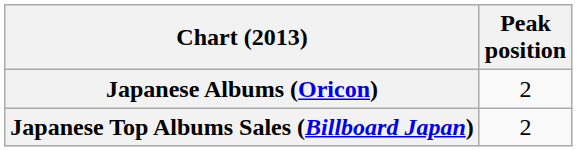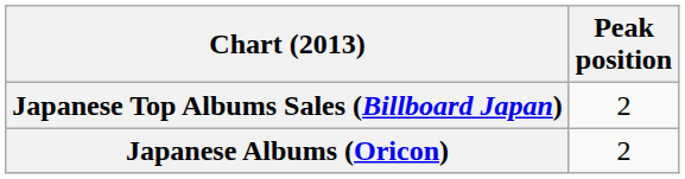 <table class="wikitable sortable plainrowheaders" style="text-align:center">
 <tr>
 <th scope="col">Chart (2013)</th>
 <th scope="col">Peak<br>position</th>
 </tr>
 <tr>
+<th scope="row">Japanese Top Albums Sales (<em><a href='#'>Billboard Japan</a></em>)</th>
+<td>2</td>
+</tr>
+<tr>
 <th scope="row">Japanese Albums (<a href='#'>Oricon</a>)</th>
 <td>2</td>
 </tr>
-<tr>
-<th scope="row">Japanese Top Albums Sales (<em><a href='#'>Billboard Japan</a></em>)</th>
-<td>2</td>
-</tr>
 </table>
